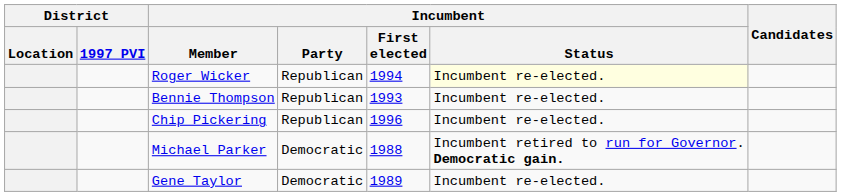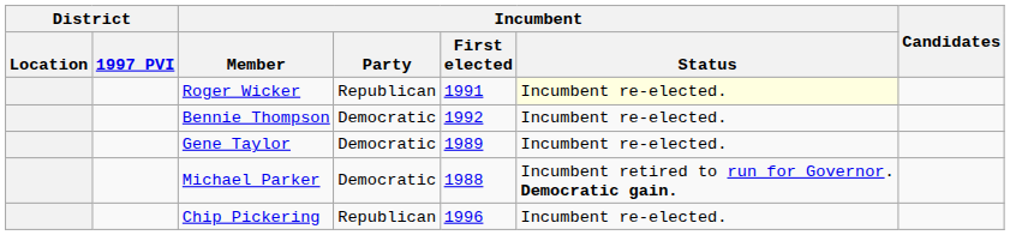 <table class="wikitable sortable">
 <tr>
 <th colspan=2>District</th>
 <th colspan=4>Incumbent</th>
 <th rowspan=2 class="unsortable">Candidates</th>
 </tr>
 <tr valign=bottom>
 <th>Location</th>
 <th><a href='#'>1997 PVI</a></th>
 <th>Member</th>
 <th>Party</th>
 <th>First<br>elected</th>
 <th>Status</th>
 </tr>
 <tr>
 <th></th>
 <td></td>
 <td><a href='#'>Roger Wicker</a></td>
 <td>Republican</td>
-<td><a href='#'>1994</a></td>
+<td><a href='#'>1991</a></td>
 <td style="background: lightyellow;">Incumbent re-elected.</td>
 <td nowrap></td>
 </tr>
 <tr>
 <th></th>
 <td></td>
 <td><a href='#'>Bennie Thompson</a></td>
-<td>Republican</td>
-<td><a href='#'>1993</a></td>
+<td>Democratic</td>
+<td><a href='#'>1992</a></td>
 <td>Incumbent re-elected.</td>
 <td nowrap></td>
 </tr>
 <tr>
 <th></th>
 <td></td>
-<td><a href='#'>Chip Pickering</a></td>
-<td>Republican</td>
-<td><a href='#'>1996</a></td>
+<td><a href='#'>Gene Taylor</a></td>
+<td>Democratic</td>
+<td><a href='#'>1989</a></td>
 <td>Incumbent re-elected.</td>
 <td nowrap></td>
 </tr>
 <tr>
 <th></th>
 <td></td>
 <td><a href='#'>Michael Parker</a></td>
 <td>Democratic</td>
 <td><a href='#'>1988</a></td>
 <td>Incumbent retired to <a href='#'>run for Governor</a>.<br><strong>Democratic gain.</strong></td>
 <td nowrap><br></td>
 </tr>
 <tr>
 <th></th>
 <td></td>
-<td><a href='#'>Gene Taylor</a></td>
-<td>Democratic</td>
-<td><a href='#'>1989</a></td>
+<td><a href='#'>Chip Pickering</a></td>
+<td>Republican</td>
+<td><a href='#'>1996</a></td>
 <td>Incumbent re-elected.</td>
 <td nowrap></td>
 </tr>
 </table>
